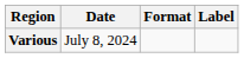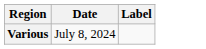 <table class="wikitable plainrowheaders">
 <tr>
 <th scope="col">Region</th>
 <th scope="col">Date</th>
-<th scope="col">Format</th>
 <th scope="col">Label</th>
 </tr>
 <tr>
 <th scope="row">Various </th>
 <td>July 8, 2024</td>
 <td></td>
-<td></td>
 </tr>
 </table>
